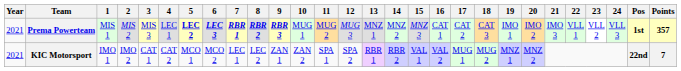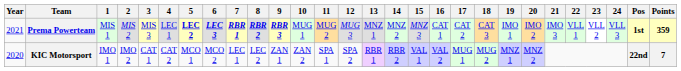 <table class="wikitable" style="text-align:center; font-size:85%">
 <tr>
 <th>Year</th>
 <th>Team</th>
 <th>1</th>
 <th>2</th>
 <th>3</th>
 <th>4</th>
 <th>5</th>
 <th>6</th>
 <th>7</th>
 <th>8</th>
 <th>9</th>
 <th>10</th>
 <th>11</th>
 <th>12</th>
 <th>13</th>
 <th>14</th>
 <th>15</th>
 <th>16</th>
 <th>17</th>
 <th>18</th>
 <th>19</th>
 <th>20</th>
 <th>21</th>
 <th>22</th>
 <th>23</th>
 <th>24</th>
 <th>Pos</th>
 <th>Points</th>
 </tr>
 <tr>
 <td><a href='#'>2021</a></td>
 <th nowrap><a href='#'>Prema Powerteam</a></th>
 <td style="background:#DFFFDF;"><a href='#'>MIS<br>1</a><br></td>
 <td style="background:#DFDFDF;"><em><a href='#'>MIS<br>2</a></em><br></td>
 <td style="background:#FFFFBF;"><a href='#'>MIS<br>3</a><br></td>
 <td style="background:#DFDFDF;"><a href='#'>LEC<br>1</a><br></td>
 <td style="background:#FFFFBF;"><strong><a href='#'>LEC<br>2</a></strong><br></td>
 <td style="background:#DFDFDF;"><strong><em><a href='#'>LEC<br>3</a></em></strong><br></td>
 <td style="background:#FFFFBF;"><strong><em><a href='#'>RBR<br>1</a></em></strong><br></td>
 <td style="background:#DFDFDF;"><strong><em><a href='#'>RBR<br>2</a></em></strong><br></td>
 <td style="background:#FFFFBF;"><strong><em><a href='#'>RBR<br>3</a></em></strong><br></td>
 <td style="background:#DFFFDF;"><a href='#'>MUG<br>1</a><br></td>
 <td style="background:#FFDF9F;"><a href='#'>MUG<br>2</a><br></td>
 <td style="background:#DFDFDF;"><em><a href='#'>MUG<br>3</a></em><br></td>
 <td style="background:#DFDFDF;"><a href='#'>MNZ<br>1</a><br></td>
 <td style="background:#DFFFDF;"><a href='#'>MNZ<br>2</a><br></td>
 <td style="background:#DFDFDF;"><em><a href='#'>MNZ<br>3</a></em><br></td>
 <td style="background:#DFFFDF;"><a href='#'>CAT<br>1</a><br></td>
 <td style="background:#DFFFDF;"><a href='#'>CAT<br>2</a><br></td>
 <td style="background:#FFDF9F;"><a href='#'>CAT<br>3</a><br></td>
 <td style="background:#DFFFDF;"><a href='#'>IMO<br>1</a><br></td>
 <td style="background:#FFDF9F;"><a href='#'>IMO<br>2</a><br></td>
 <td style="background:#DFFFDF;"><a href='#'>IMO<br>3</a><br></td>
 <td style="background:#DFFFDF;"><a href='#'>VLL<br>1</a><br></td>
 <td style="background:#FFFFFF;"><a href='#'>VLL<br>2</a><br></td>
 <td style="background:#DFFFDF;"><a href='#'>VLL<br>3</a><br></td>
 <th style="background:#FFFFBF;">1st</th>
-<th style="background:#FFFFBF;">357</th>
+<th style="background:#FFFFBF;">359</th>
 </tr>
 <tr>
-<td><a href='#'>2021</a></td>
+<td><a href='#'>2020</a></td>
 <th nowrap>KIC Motorsport</th>
 <td><a href='#'>IMO<br>1</a></td>
 <td><a href='#'>IMO<br>2</a></td>
 <td><a href='#'>CAT<br>1</a></td>
 <td><a href='#'>CAT<br>2</a></td>
 <td><a href='#'>MCO<br>1</a></td>
 <td><a href='#'>MCO<br>2</a></td>
 <td><a href='#'>LEC<br>1</a></td>
 <td><a href='#'>LEC<br>2</a></td>
 <td><a href='#'>ZAN<br>1</a></td>
 <td><a href='#'>ZAN<br>2</a></td>
 <td><a href='#'>SPA<br>1</a></td>
 <td><a href='#'>SPA<br>2</a></td>
 <td style="background:#EFCFFF;"><a href='#'>RBR<br>1</a><br></td>
 <td style="background:#CFCFFF;"><a href='#'>RBR<br>2</a><br></td>
 <td style="background:#CFCFFF;"><a href='#'>VAL<br>1</a><br></td>
 <td style="background:#CFCFFF;"><a href='#'>VAL<br>2</a><br></td>
 <td style="background:#DFFFDF;"><a href='#'>MUG<br>1</a><br></td>
 <td style="background:#DFFFDF;"><a href='#'>MUG<br>2</a><br></td>
 <td style="background:#CFCFFF;"><a href='#'>MNZ<br>1</a><br></td>
 <td style="background:#CFCFFF;"><a href='#'>MNZ<br>2</a><br></td>
 <td colspan=4></td>
 <th>22nd</th>
 <th>7</th>
 </tr>
 </table>
